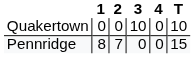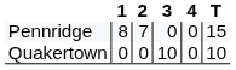 <table style="border-collapse: collapse;">
 <tr>
 <th style="text-align: left;"></th>
 <th style="text-align: center; padding: 0px 3px 0px 3px; width:12px;">1</th>
 <th style="text-align: center; padding: 0px 3px 0px 3px; width:12px;">2</th>
 <th style="text-align: center; padding: 0px 3px 0px 3px; width:12px;">3</th>
 <th style="text-align: center; padding: 0px 3px 0px 3px; width:12px;">4</th>
 <th style="text-align: center; padding: 0px 3px 0px 3px; width:12px;">T</th>
 </tr>
 <tr>
+<td style="background: #f8f9fa; text-align: left; padding: 0px 3px 0px 3px;">Pennridge</td>
+<td style="background: #f8f9fa; border-left: 1px solid black; text-align: right; padding: 0px 3px 0px 3px;">8</td>
+<td style="background: #f8f9fa; border-left: 1px solid black; text-align: right; padding: 0px 3px 0px 3px;">7</td>
+<td style="background: #f8f9fa; border-left: 1px solid black; text-align: right; padding: 0px 3px 0px 3px;">0</td>
+<td style="background: #f8f9fa; border-left: 1px solid black; text-align: right; padding: 0px 3px 0px 3px;">0</td>
+<td style="background: #f8f9fa; border-left: 1px solid black; text-align: right; padding: 0px 3px 0px 3px;">15</td>
+</tr>
+<tr>
 <td style="text-align: left; border-bottom: 1px solid black; padding: 0px 3px 0px 3px;">Quakertown</td>
 <td style="border-left: 1px solid black; border-bottom: 1px solid black; text-align: right; padding: 0px 3px 0px 3px;">0</td>
 <td style="border-left: 1px solid black; border-bottom: 1px solid black; text-align: right; padding: 0px 3px 0px 3px;">0</td>
 <td style="border-left: 1px solid black; border-bottom: 1px solid black; text-align: right; padding: 0px 3px 0px 3px;">10</td>
 <td style="border-left: 1px solid black; border-bottom: 1px solid black; text-align: right; padding: 0px 3px 0px 3px;">0</td>
 <td style="border-left: 1px solid black; border-bottom: 1px solid black; text-align: right; padding: 0px 3px 0px 3px;">10</td>
 </tr>
-<tr>
-<td style="background: #f8f9fa; text-align: left; padding: 0px 3px 0px 3px;">Pennridge</td>
-<td style="background: #f8f9fa; border-left: 1px solid black; text-align: right; padding: 0px 3px 0px 3px;">8</td>
-<td style="background: #f8f9fa; border-left: 1px solid black; text-align: right; padding: 0px 3px 0px 3px;">7</td>
-<td style="background: #f8f9fa; border-left: 1px solid black; text-align: right; padding: 0px 3px 0px 3px;">0</td>
-<td style="background: #f8f9fa; border-left: 1px solid black; text-align: right; padding: 0px 3px 0px 3px;">0</td>
-<td style="background: #f8f9fa; border-left: 1px solid black; text-align: right; padding: 0px 3px 0px 3px;">15</td>
-</tr>
 </table>
